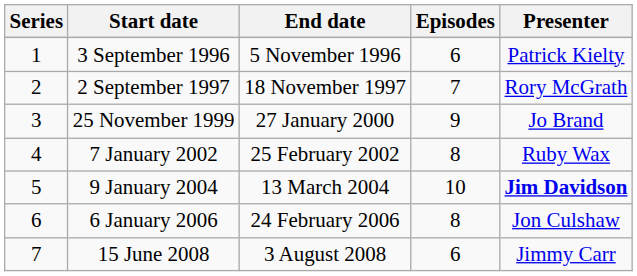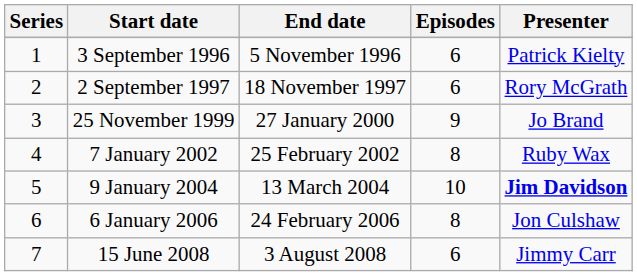 <table class="wikitable" style="text-align:center;">
 <tr>
 <th>Series</th>
 <th>Start date</th>
 <th>End date</th>
 <th>Episodes</th>
 <th>Presenter</th>
 </tr>
 <tr>
 </tr>
 <tr>
 <td>1</td>
 <td>3 September 1996</td>
 <td>5 November 1996</td>
 <td>6</td>
 <td><a href='#'>Patrick Kielty</a></td>
 </tr>
 <tr>
 <td>2</td>
 <td>2 September 1997</td>
 <td>18 November 1997</td>
-<td>7</td>
+<td>6</td>
 <td><a href='#'>Rory McGrath</a></td>
 </tr>
 <tr>
 <td>3</td>
 <td>25 November 1999</td>
 <td>27 January 2000</td>
 <td>9</td>
 <td><a href='#'>Jo Brand</a></td>
 </tr>
 <tr>
 <td>4</td>
 <td>7 January 2002</td>
 <td>25 February 2002</td>
 <td>8</td>
 <td><a href='#'>Ruby Wax</a></td>
 </tr>
 <tr>
 <td>5</td>
 <td>9 January 2004</td>
 <td>13 March 2004</td>
 <td>10</td>
 <td><strong><a href='#'>Jim Davidson</a></strong></td>
 </tr>
 <tr>
 <td>6</td>
 <td>6 January 2006</td>
 <td>24 February 2006</td>
 <td>8</td>
 <td><a href='#'>Jon Culshaw</a></td>
 </tr>
 <tr>
 <td>7</td>
 <td>15 June 2008</td>
 <td>3 August 2008</td>
 <td>6</td>
 <td><a href='#'>Jimmy Carr</a></td>
 </tr>
 </table>
